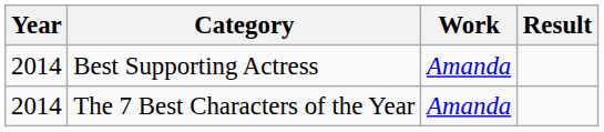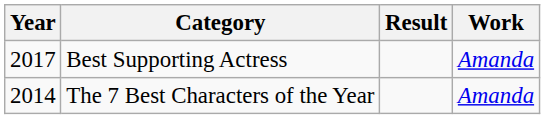 <table class=wikitable>
 <tr>
 <th>Year</th>
 <th>Category</th>
+<th>Result</th>
 <th>Work</th>
-<th>Result</th>
 </tr>
 <tr>
-<td>2014</td>
+<td>2017</td>
 <td>Best Supporting Actress</td>
+<td></td>
 <td><em><a href='#'>Amanda</a></em></td>
-<td></td>
 </tr>
 <tr>
 <td>2014</td>
 <td>The 7 Best Characters of the Year</td>
+<td></td>
 <td><em><a href='#'>Amanda</a></em></td>
-<td></td>
 </tr>
 </table>
